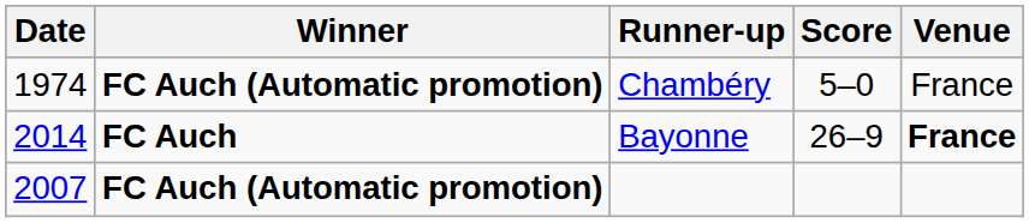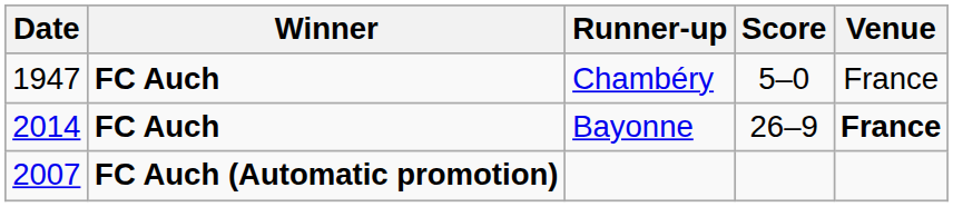 <table class="wikitable">
 <tr>
 <th>Date</th>
 <th>Winner</th>
 <th>Runner-up</th>
 <th>Score</th>
 <th>Venue</th>
 </tr>
 <tr>
-<td align=center>1974</td>
-<td><strong>FC Auch</strong> <strong>(Automatic promotion)</strong></td>
+<td align=center>1947</td>
+<td><strong>FC Auch</strong></td>
 <td><a href='#'>Chambéry</a></td>
 <td align=center>5–0</td>
 <td align=center>France</td>
 </tr>
 <tr>
 <td align=center><a href='#'>2014</a></td>
 <td><strong>FC Auch</strong></td>
 <td><a href='#'>Bayonne</a></td>
 <td align=center>26–9</td>
 <td align=center><strong>France</strong></td>
 </tr>
 <tr>
 <td align=center><a href='#'>2007</a></td>
 <td><strong>FC Auch</strong> <strong>(Automatic promotion)</strong></td>
 <td></td>
 <td></td>
 <td></td>
 </tr>
 </table>
